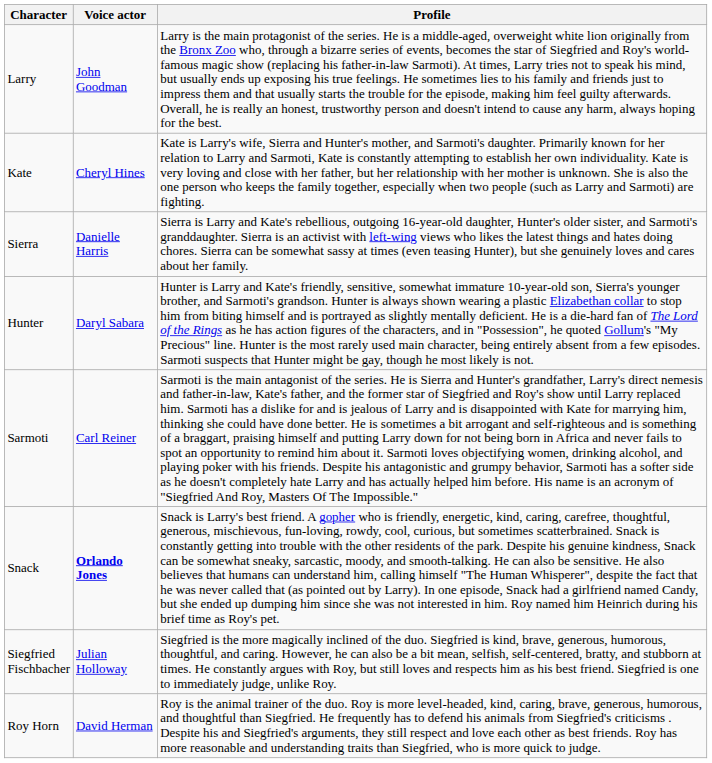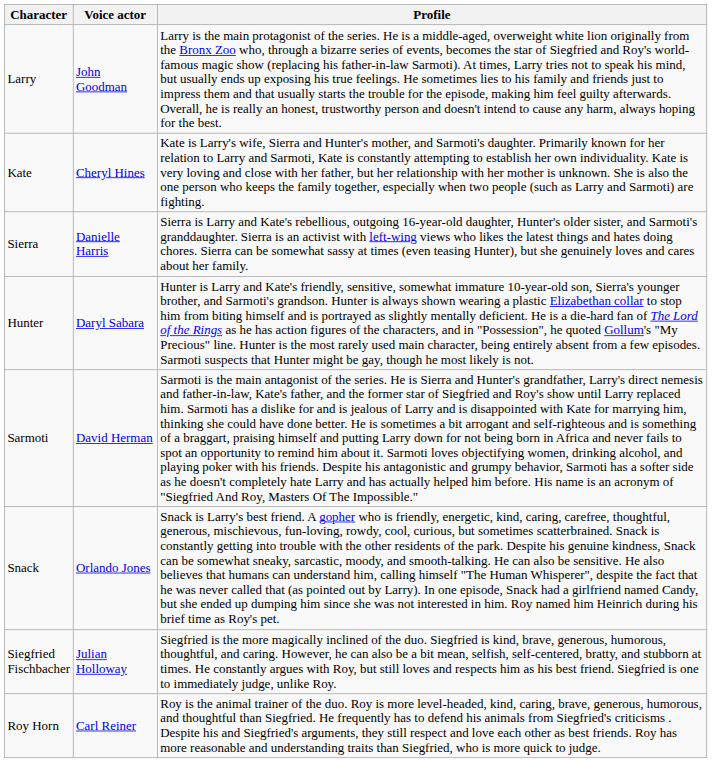 <table class="wikitable" style="border-collapse: collapse;" cellpadding="3" border="1">
 <tr>
 <th width="8%" column>Character</th>
 <th width="12%" column>Voice actor</th>
 <th>Profile</th>
 </tr>
 <tr>
 <td>Larry</td>
 <td><a href='#'>John Goodman</a></td>
 <td>Larry is the main protagonist of the series. He is a middle-aged, overweight white lion originally from the <a href='#'>Bronx Zoo</a> who, through a bizarre series of events, becomes the star of Siegfried and Roy's world-famous magic show (replacing his father-in-law Sarmoti). At times, Larry tries not to speak his mind, but usually ends up exposing his true feelings. He sometimes lies to his family and friends just to impress them and that usually starts the trouble for the episode, making him feel guilty afterwards. Overall, he is really an honest, trustworthy person and doesn't intend to cause any harm, always hoping for the best.</td>
 </tr>
 <tr>
 <td>Kate</td>
 <td><a href='#'>Cheryl Hines</a></td>
 <td>Kate is Larry's wife, Sierra and Hunter's mother, and Sarmoti's daughter. Primarily known for her relation to Larry and Sarmoti, Kate is constantly attempting to establish her own individuality. Kate is very loving and close with her father, but her relationship with her mother is unknown. She is also the one person who keeps the family together, especially when two people (such as Larry and Sarmoti) are fighting.</td>
 </tr>
 <tr>
 <td>Sierra</td>
 <td><a href='#'>Danielle Harris</a></td>
 <td>Sierra is Larry and Kate's rebellious, outgoing 16-year-old daughter, Hunter's older sister, and Sarmoti's granddaughter. Sierra is an activist with <a href='#'>left-wing</a> views who likes the latest things and hates doing chores. Sierra can be somewhat sassy at times (even teasing Hunter), but she genuinely loves and cares about her family.</td>
 </tr>
 <tr>
 <td>Hunter</td>
 <td><a href='#'>Daryl Sabara</a></td>
 <td>Hunter is Larry and Kate's friendly, sensitive, somewhat immature 10-year-old son, Sierra's younger brother, and Sarmoti's grandson. Hunter is always shown wearing a plastic <a href='#'>Elizabethan collar</a> to stop him from biting himself and is portrayed as slightly mentally deficient. He is a die-hard fan of <em><a href='#'>The Lord of the Rings</a></em> as he has action figures of the characters, and in "Possession", he quoted <a href='#'>Gollum</a>'s "My Precious" line. Hunter is the most rarely used main character, being entirely absent from a few episodes. Sarmoti suspects that Hunter might be gay, though he most likely is not.</td>
 </tr>
 <tr>
 <td>Sarmoti</td>
-<td><a href='#'>Carl Reiner</a></td>
+<td><a href='#'>David Herman</a></td>
 <td>Sarmoti is the main antagonist of the series. He is Sierra and Hunter's grandfather, Larry's direct nemesis and father-in-law, Kate's father, and the former star of Siegfried and Roy's show until Larry replaced him. Sarmoti has a dislike for and is jealous of Larry and is disappointed with Kate for marrying him, thinking she could have done better. He is sometimes a bit arrogant and self-righteous and is something of a braggart, praising himself and putting Larry down for not being born in Africa and never fails to spot an opportunity to remind him about it. Sarmoti loves objectifying women, drinking alcohol, and playing poker with his friends. Despite his antagonistic and grumpy behavior, Sarmoti has a softer side as he doesn't completely hate Larry and has actually helped him before. His name is an acronym of "Siegfried And Roy, Masters Of The Impossible."</td>
 </tr>
 <tr>
 <td>Snack</td>
-<td><strong><a href='#'>Orlando Jones</a></strong></td>
+<td><a href='#'>Orlando Jones</a></td>
 <td>Snack is Larry's best friend. A <a href='#'>gopher</a> who is friendly, energetic, kind, caring, carefree, thoughtful, generous, mischievous, fun-loving, rowdy, cool, curious, but sometimes scatterbrained. Snack is constantly getting into trouble with the other residents of the park. Despite his genuine kindness, Snack can be somewhat sneaky, sarcastic, moody, and smooth-talking. He can also be sensitive. He also believes that humans can understand him, calling himself "The Human Whisperer", despite the fact that he was never called that (as pointed out by Larry). In one episode, Snack had a girlfriend named Candy, but she ended up dumping him since she was not interested in him. Roy named him Heinrich during his brief time as Roy's pet.</td>
 </tr>
 <tr>
 <td>Siegfried Fischbacher</td>
 <td><a href='#'>Julian Holloway</a></td>
 <td>Siegfried is the more magically inclined of the duo. Siegfried is kind, brave, generous, humorous, thoughtful, and caring. However, he can also be a bit mean, selfish, self-centered, bratty, and stubborn at times. He constantly argues with Roy, but still loves and respects him as his best friend. Siegfried is one to immediately judge, unlike Roy.</td>
 </tr>
 <tr>
 <td>Roy Horn</td>
-<td><a href='#'>David Herman</a></td>
+<td><a href='#'>Carl Reiner</a></td>
 <td>Roy is the animal trainer of the duo. Roy is more level-headed, kind, caring, brave, generous, humorous, and thoughtful than Siegfried. He frequently has to defend his animals from Siegfried's criticisms . Despite his and Siegfried's arguments, they still respect and love each other as best friends. Roy has more reasonable and understanding traits than Siegfried, who is more quick to judge.</td>
 </tr>
 </table>
